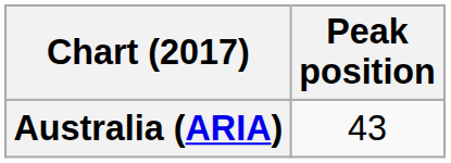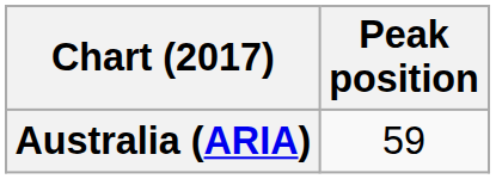 <table class="wikitable plainrowheaders" style="text-align:center">
 <tr>
 <th>Chart (2017)</th>
 <th>Peak<br> position</th>
 </tr>
 <tr>
 <th scope="row">Australia (<a href='#'>ARIA</a>)</th>
-<td>43</td>
+<td>59</td>
 </tr>
 </table>
